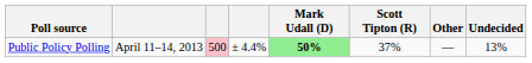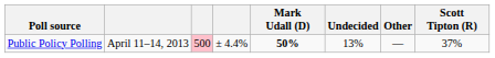 <table class="wikitable" style="text-align:center">
 <tr valign= bottom>
 <th>Poll source</th>
 <th></th>
 <th></th>
 <th></th>
 <th style="width:100px;">Mark<br>Udall (D)</th>
+<th>Undecided</th>
+<th>Other</th>
 <th style="width:100px;">Scott<br>Tipton (R)</th>
-<th>Other</th>
-<th>Undecided</th>
 </tr>
 <tr>
 <td align=left><a href='#'>Public Policy Polling</a></td>
 <td>April 11–14, 2013</td>
 <td style="background: pink;">500</td>
 <td>± 4.4%</td>
-<td style="background: lightgreen;"><strong>50%</strong></td>
+<td><strong>50%</strong></td>
+<td>13%</td>
+<td>—</td>
 <td>37%</td>
-<td>—</td>
-<td>13%</td>
 </tr>
 </table>
